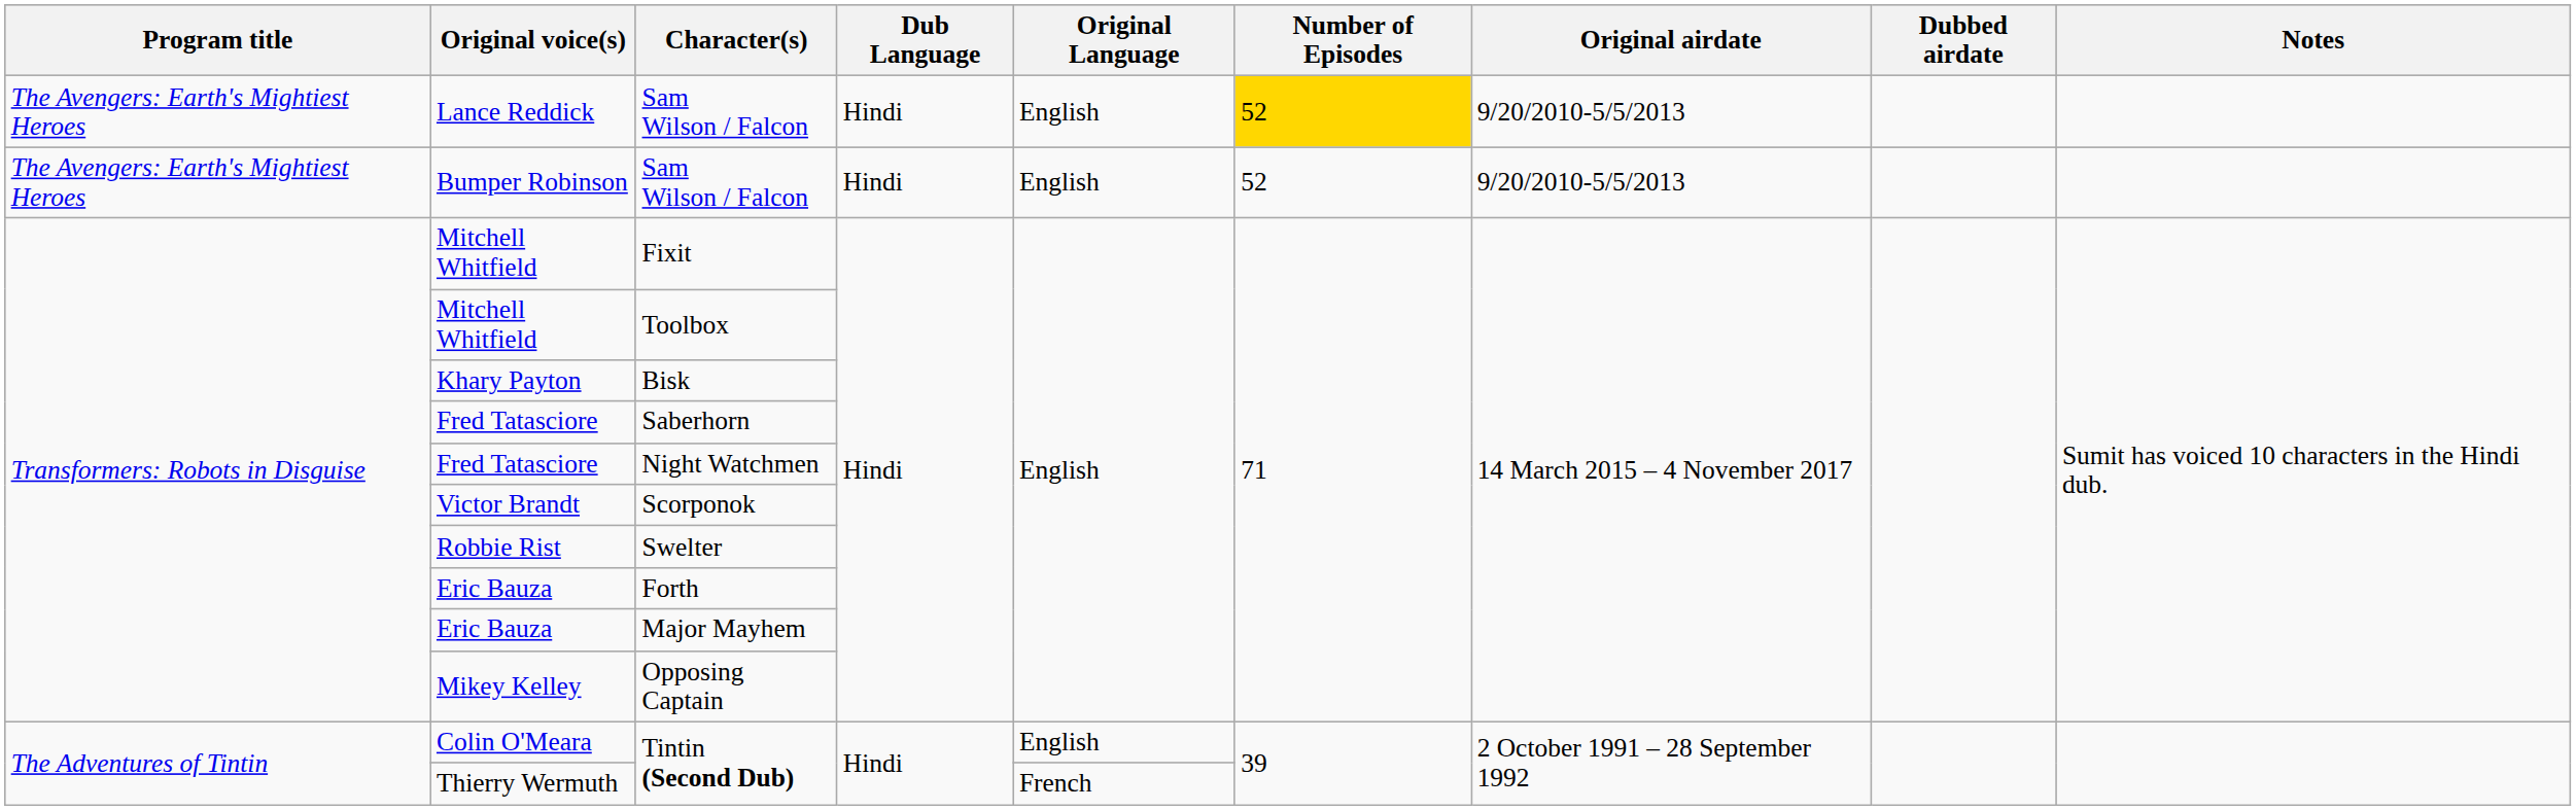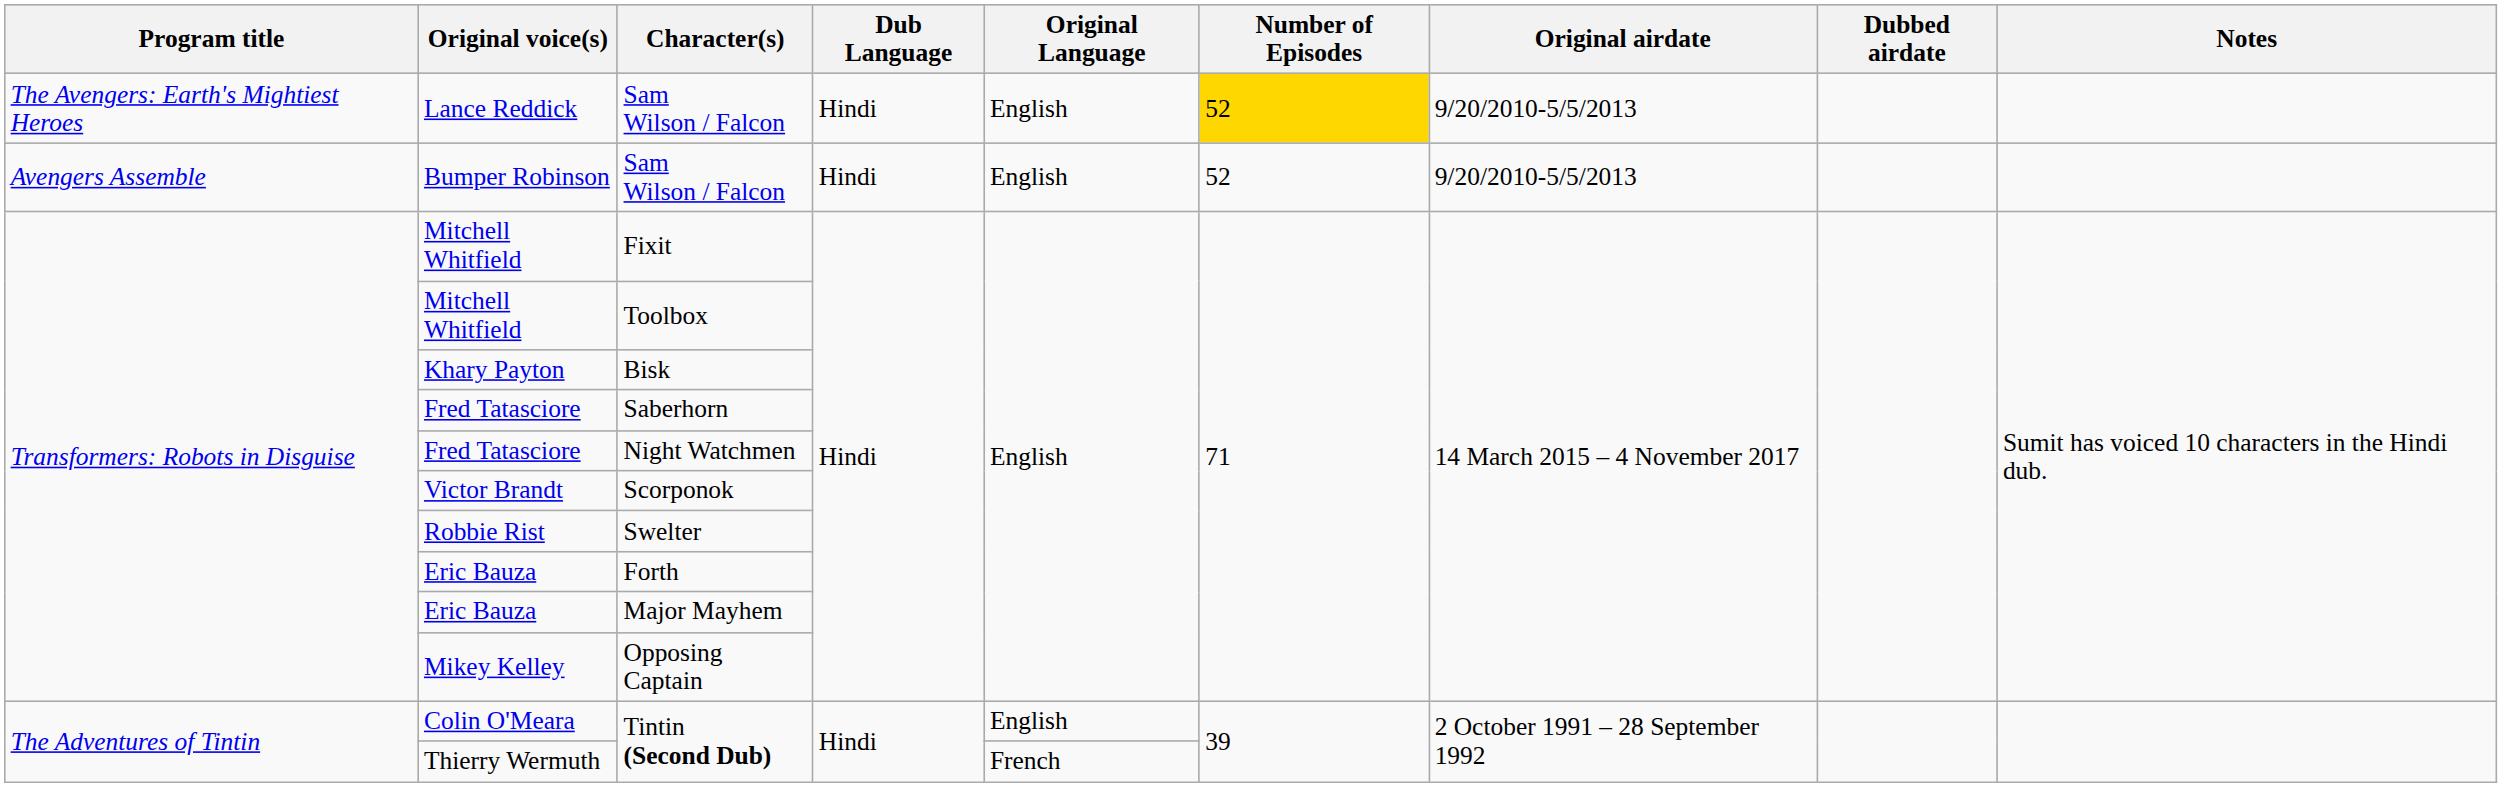 <table class="wikitable">
 <tr>
 <th>Program title</th>
 <th>Original voice(s)</th>
 <th>Character(s)</th>
 <th>Dub Language</th>
 <th>Original Language</th>
 <th>Number of Episodes</th>
 <th>Original airdate</th>
 <th>Dubbed airdate</th>
 <th>Notes</th>
 </tr>
 <tr>
 <td><em><a href='#'>The Avengers: Earth's Mightiest Heroes</a></em></td>
 <td><a href='#'>Lance Reddick</a></td>
 <td><a href='#'>Sam <br>Wilson / Falcon</a></td>
 <td>Hindi</td>
 <td>English</td>
 <td style="background: gold;">52</td>
 <td>9/20/2010-5/5/2013</td>
 <td></td>
 <td></td>
 </tr>
 <tr>
-<td><em><a href='#'>The Avengers: Earth's Mightiest Heroes</a></em></td>
+<td><a href='#'><em>Avengers Assemble</em></a></td>
 <td><a href='#'>Bumper Robinson</a></td>
 <td><a href='#'>Sam <br>Wilson / Falcon</a></td>
 <td>Hindi</td>
 <td>English</td>
 <td>52</td>
 <td>9/20/2010-5/5/2013</td>
 <td></td>
 <td></td>
 </tr>
 <tr>
 <td rowspan="10" style="text-align:centre"><a href='#'><em>Transformers: Robots in Disguise</em></a></td>
 <td><a href='#'>Mitchell Whitfield</a></td>
 <td>Fixit</td>
 <td rowspan="10" style="text-align:centre">Hindi</td>
 <td rowspan="10" style="text-align:centre">English</td>
 <td rowspan="10" style="text-align:centre">71</td>
 <td rowspan="10" style="text-align:centre">14 March 2015 – 4 November 2017</td>
 <td rowspan="10" style="text-align:centre"></td>
 <td rowspan="10" style="text-align:centre">Sumit has voiced 10 characters in the Hindi dub.</td>
 </tr>
 <tr>
 <td><a href='#'>Mitchell Whitfield</a></td>
 <td>Toolbox</td>
 </tr>
 <tr>
 <td><a href='#'>Khary Payton</a></td>
 <td>Bisk</td>
 </tr>
 <tr>
 <td><a href='#'>Fred Tatasciore</a></td>
 <td>Saberhorn</td>
 </tr>
 <tr>
 <td><a href='#'>Fred Tatasciore</a></td>
 <td>Night Watchmen</td>
 </tr>
 <tr>
 <td><a href='#'>Victor Brandt</a></td>
 <td>Scorponok</td>
 </tr>
 <tr>
 <td><a href='#'>Robbie Rist</a></td>
 <td>Swelter</td>
 </tr>
 <tr>
 <td><a href='#'>Eric Bauza</a></td>
 <td>Forth</td>
 </tr>
 <tr>
 <td><a href='#'>Eric Bauza</a></td>
 <td>Major Mayhem</td>
 </tr>
 <tr>
 <td><a href='#'>Mikey Kelley</a></td>
 <td>Opposing Captain</td>
 </tr>
 <tr>
 <td rowspan="2"><a href='#'><em>The Adventures of Tintin</em></a></td>
 <td><a href='#'>Colin O'Meara</a></td>
 <td rowspan="2">Tintin<br><strong>(Second Dub)</strong></td>
 <td rowspan="2">Hindi</td>
 <td>English</td>
 <td rowspan="2">39</td>
 <td rowspan="2">2 October 1991 – 28 September 1992</td>
 <td rowspan="2"></td>
 <td rowspan="2"></td>
 </tr>
 <tr>
 <td>Thierry Wermuth</td>
 <td>French</td>
 </tr>
 </table>
